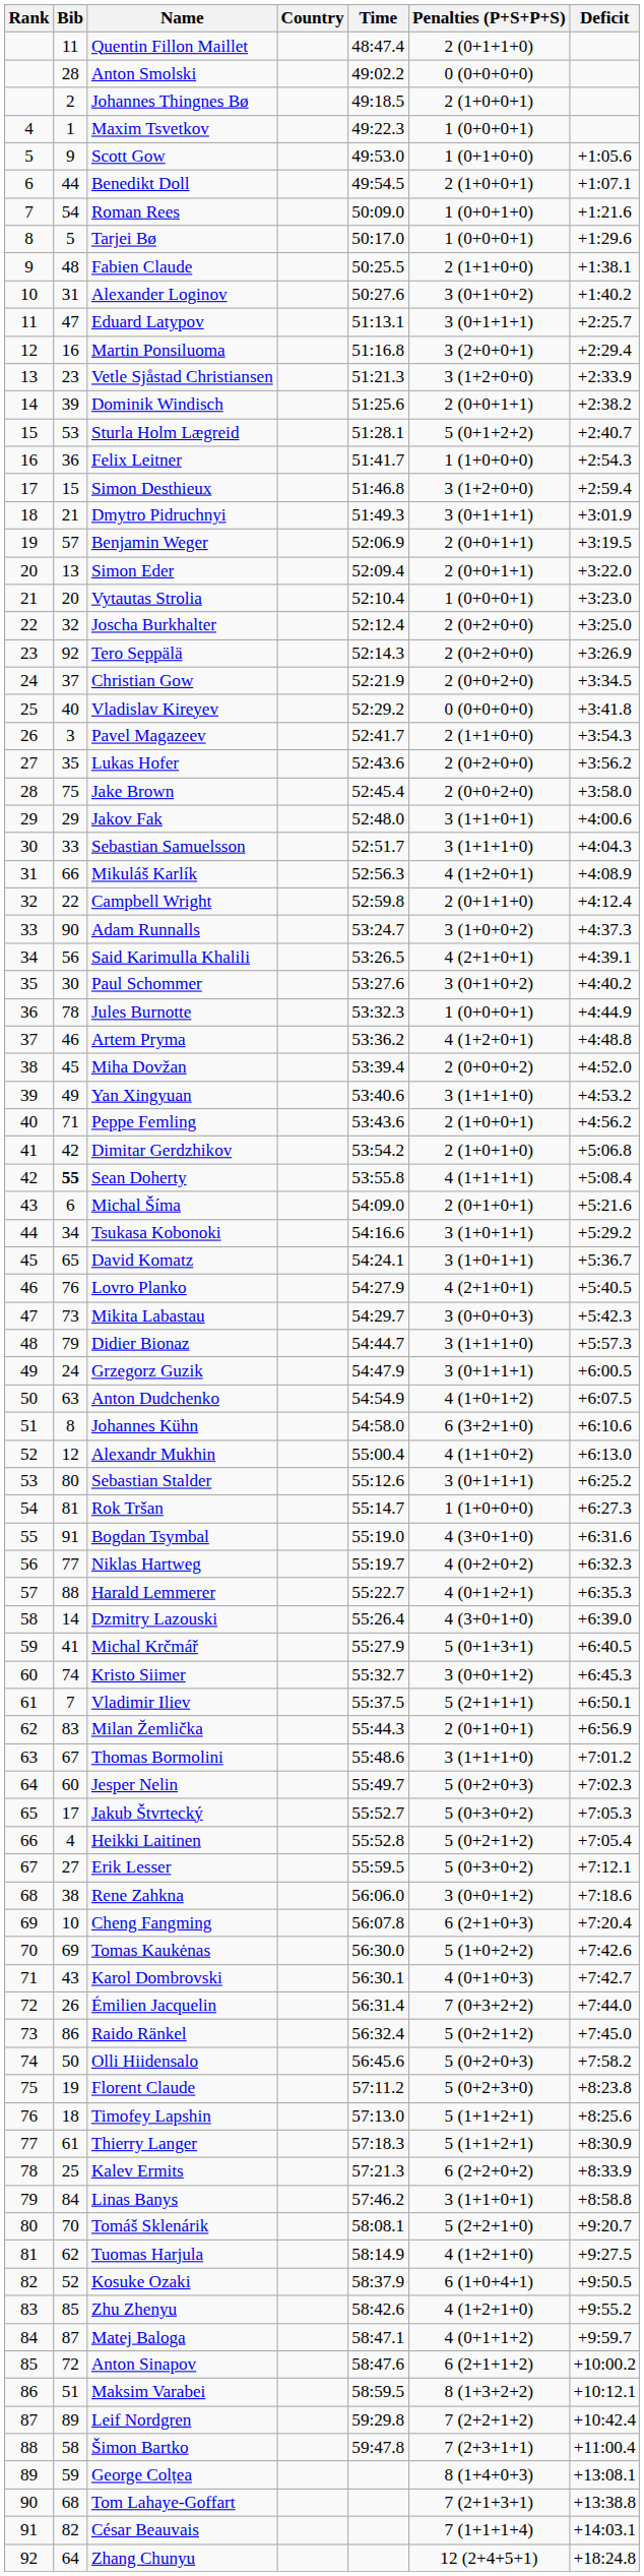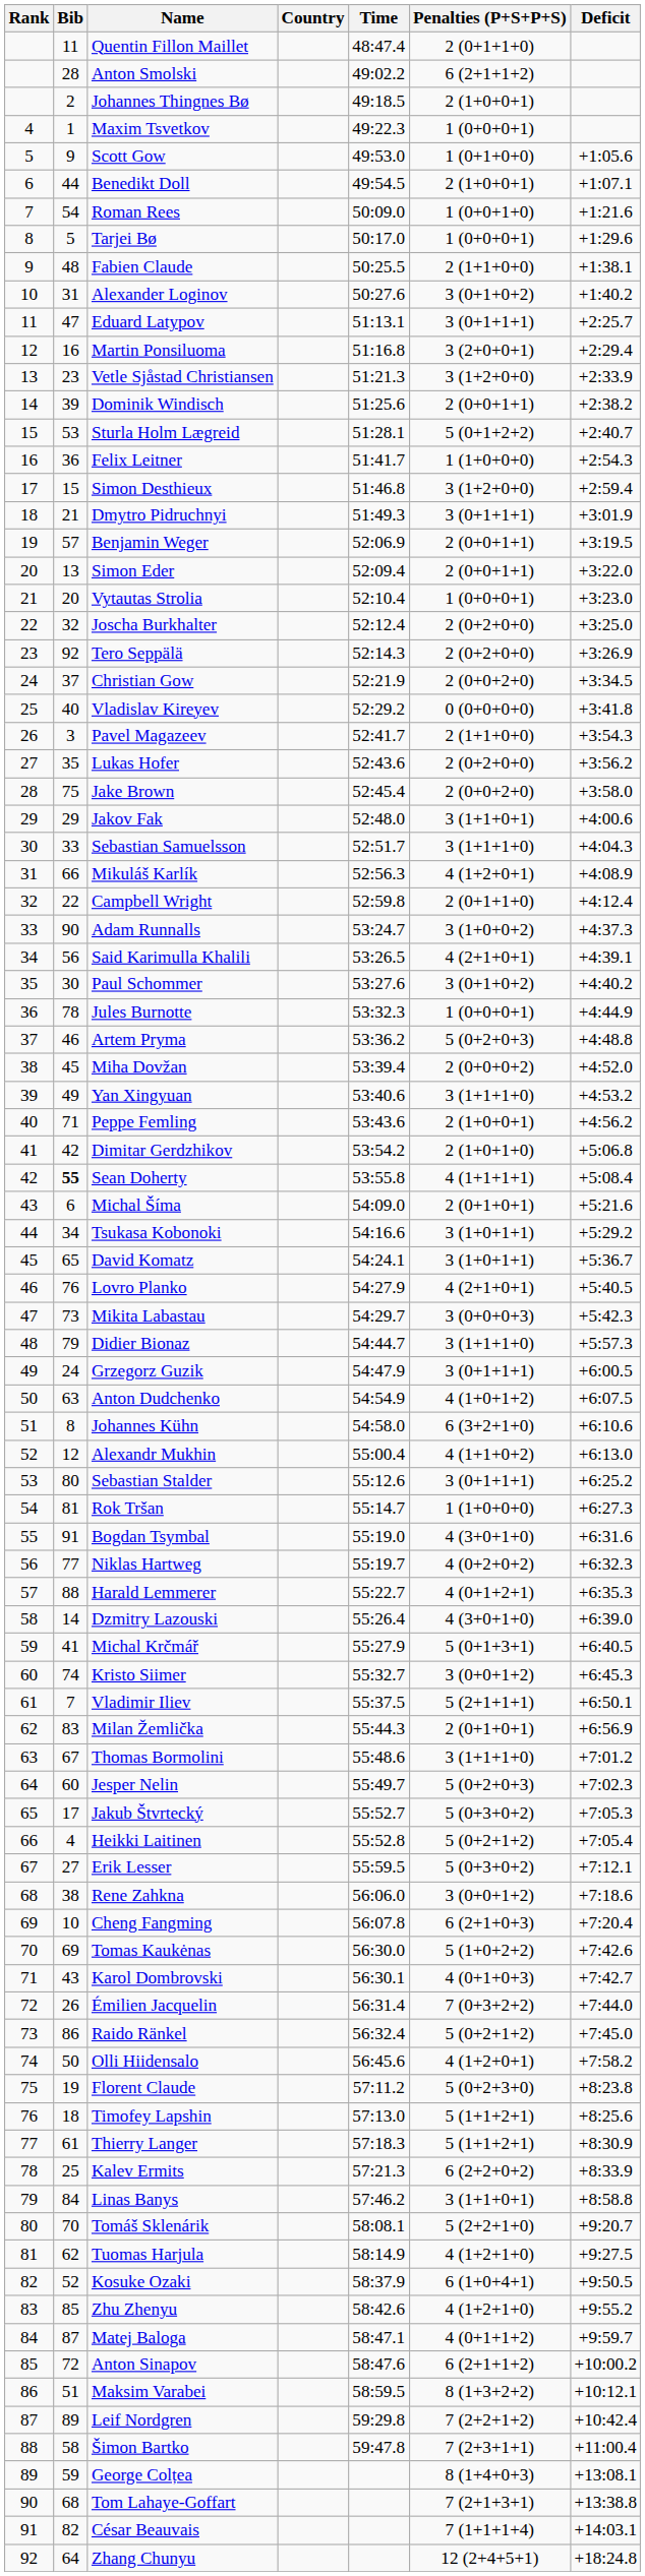 <table class="wikitable sortable" style="text-align:center">
 <tr>
 <th>Rank</th>
 <th>Bib</th>
 <th>Name</th>
 <th>Country</th>
 <th>Time</th>
 <th>Penalties (P+S+P+S)</th>
 <th>Deficit</th>
 </tr>
 <tr>
 <td></td>
 <td>11</td>
 <td align=left><a href='#'>Quentin Fillon Maillet</a></td>
 <td align=left></td>
 <td>48:47.4</td>
 <td>2 (0+1+1+0)</td>
 <td></td>
 </tr>
 <tr>
 <td></td>
 <td>28</td>
 <td align=left><a href='#'>Anton Smolski</a></td>
 <td align=left></td>
 <td>49:02.2</td>
-<td>0 (0+0+0+0)</td>
+<td>6 (2+1+1+2)</td>
 <td></td>
 </tr>
 <tr>
 <td></td>
 <td>2</td>
 <td align=left><a href='#'>Johannes Thingnes Bø</a></td>
 <td align=left></td>
 <td>49:18.5</td>
 <td>2 (1+0+0+1)</td>
 <td></td>
 </tr>
 <tr>
 <td>4</td>
 <td>1</td>
 <td align=left><a href='#'>Maxim Tsvetkov</a></td>
 <td align=left></td>
 <td>49:22.3</td>
 <td>1 (0+0+0+1)</td>
 <td></td>
 </tr>
 <tr>
 <td>5</td>
 <td>9</td>
 <td align=left><a href='#'>Scott Gow</a></td>
 <td align=left></td>
 <td>49:53.0</td>
 <td>1 (0+1+0+0)</td>
 <td>+1:05.6</td>
 </tr>
 <tr>
 <td>6</td>
 <td>44</td>
 <td align=left><a href='#'>Benedikt Doll</a></td>
 <td align=left></td>
 <td>49:54.5</td>
 <td>2 (1+0+0+1)</td>
 <td>+1:07.1</td>
 </tr>
 <tr>
 <td>7</td>
 <td>54</td>
 <td align=left><a href='#'>Roman Rees</a></td>
 <td align=left></td>
 <td>50:09.0</td>
 <td>1 (0+0+1+0)</td>
 <td>+1:21.6</td>
 </tr>
 <tr>
 <td>8</td>
 <td>5</td>
 <td align=left><a href='#'>Tarjei Bø</a></td>
 <td align=left></td>
 <td>50:17.0</td>
 <td>1 (0+0+0+1)</td>
 <td>+1:29.6</td>
 </tr>
 <tr>
 <td>9</td>
 <td>48</td>
 <td align=left><a href='#'>Fabien Claude</a></td>
 <td align=left></td>
 <td>50:25.5</td>
 <td>2 (1+1+0+0)</td>
 <td>+1:38.1</td>
 </tr>
 <tr>
 <td>10</td>
 <td>31</td>
 <td align=left><a href='#'>Alexander Loginov</a></td>
 <td align=left></td>
 <td>50:27.6</td>
 <td>3 (0+1+0+2)</td>
 <td>+1:40.2</td>
 </tr>
 <tr>
 <td>11</td>
 <td>47</td>
 <td align=left><a href='#'>Eduard Latypov</a></td>
 <td align=left></td>
 <td>51:13.1</td>
 <td>3 (0+1+1+1)</td>
 <td>+2:25.7</td>
 </tr>
 <tr>
 <td>12</td>
 <td>16</td>
 <td align=left><a href='#'>Martin Ponsiluoma</a></td>
 <td align=left></td>
 <td>51:16.8</td>
 <td>3 (2+0+0+1)</td>
 <td>+2:29.4</td>
 </tr>
 <tr>
 <td>13</td>
 <td>23</td>
 <td align=left><a href='#'>Vetle Sjåstad Christiansen</a></td>
 <td align=left></td>
 <td>51:21.3</td>
 <td>3 (1+2+0+0)</td>
 <td>+2:33.9</td>
 </tr>
 <tr>
 <td>14</td>
 <td>39</td>
 <td align=left><a href='#'>Dominik Windisch</a></td>
 <td align=left></td>
 <td>51:25.6</td>
 <td>2 (0+0+1+1)</td>
 <td>+2:38.2</td>
 </tr>
 <tr>
 <td>15</td>
 <td>53</td>
 <td align=left><a href='#'>Sturla Holm Lægreid</a></td>
 <td align=left></td>
 <td>51:28.1</td>
 <td>5 (0+1+2+2)</td>
 <td>+2:40.7</td>
 </tr>
 <tr>
 <td>16</td>
 <td>36</td>
 <td align=left><a href='#'>Felix Leitner</a></td>
 <td align=left></td>
 <td>51:41.7</td>
 <td>1 (1+0+0+0)</td>
 <td>+2:54.3</td>
 </tr>
 <tr>
 <td>17</td>
 <td>15</td>
 <td align=left><a href='#'>Simon Desthieux</a></td>
 <td align=left></td>
 <td>51:46.8</td>
 <td>3 (1+2+0+0)</td>
 <td>+2:59.4</td>
 </tr>
 <tr>
 <td>18</td>
 <td>21</td>
 <td align=left><a href='#'>Dmytro Pidruchnyi</a></td>
 <td align=left></td>
 <td>51:49.3</td>
 <td>3 (0+1+1+1)</td>
 <td>+3:01.9</td>
 </tr>
 <tr>
 <td>19</td>
 <td>57</td>
 <td align=left><a href='#'>Benjamin Weger</a></td>
 <td align=left></td>
 <td>52:06.9</td>
 <td>2 (0+0+1+1)</td>
 <td>+3:19.5</td>
 </tr>
 <tr>
 <td>20</td>
 <td>13</td>
 <td align=left><a href='#'>Simon Eder</a></td>
 <td align=left></td>
 <td>52:09.4</td>
 <td>2 (0+0+1+1)</td>
 <td>+3:22.0</td>
 </tr>
 <tr>
 <td>21</td>
 <td>20</td>
 <td align=left><a href='#'>Vytautas Strolia</a></td>
 <td align=left></td>
 <td>52:10.4</td>
 <td>1 (0+0+0+1)</td>
 <td>+3:23.0</td>
 </tr>
 <tr>
 <td>22</td>
 <td>32</td>
 <td align=left><a href='#'>Joscha Burkhalter</a></td>
 <td align=left></td>
 <td>52:12.4</td>
 <td>2 (0+2+0+0)</td>
 <td>+3:25.0</td>
 </tr>
 <tr>
 <td>23</td>
 <td>92</td>
 <td align=left><a href='#'>Tero Seppälä</a></td>
 <td align=left></td>
 <td>52:14.3</td>
 <td>2 (0+2+0+0)</td>
 <td>+3:26.9</td>
 </tr>
 <tr>
 <td>24</td>
 <td>37</td>
 <td align=left><a href='#'>Christian Gow</a></td>
 <td align=left></td>
 <td>52:21.9</td>
 <td>2 (0+0+2+0)</td>
 <td>+3:34.5</td>
 </tr>
 <tr>
 <td>25</td>
 <td>40</td>
 <td align=left><a href='#'>Vladislav Kireyev</a></td>
 <td align=left></td>
 <td>52:29.2</td>
 <td>0 (0+0+0+0)</td>
 <td>+3:41.8</td>
 </tr>
 <tr>
 <td>26</td>
 <td>3</td>
 <td align=left><a href='#'>Pavel Magazeev</a></td>
 <td align=left></td>
 <td>52:41.7</td>
 <td>2 (1+1+0+0)</td>
 <td>+3:54.3</td>
 </tr>
 <tr>
 <td>27</td>
 <td>35</td>
 <td align=left><a href='#'>Lukas Hofer</a></td>
 <td align=left></td>
 <td>52:43.6</td>
 <td>2 (0+2+0+0)</td>
 <td>+3:56.2</td>
 </tr>
 <tr>
 <td>28</td>
 <td>75</td>
 <td align=left><a href='#'>Jake Brown</a></td>
 <td align=left></td>
 <td>52:45.4</td>
 <td>2 (0+0+2+0)</td>
 <td>+3:58.0</td>
 </tr>
 <tr>
 <td>29</td>
 <td>29</td>
 <td align=left><a href='#'>Jakov Fak</a></td>
 <td align=left></td>
 <td>52:48.0</td>
 <td>3 (1+1+0+1)</td>
 <td>+4:00.6</td>
 </tr>
 <tr>
 <td>30</td>
 <td>33</td>
 <td align=left><a href='#'>Sebastian Samuelsson</a></td>
 <td align=left></td>
 <td>52:51.7</td>
 <td>3 (1+1+1+0)</td>
 <td>+4:04.3</td>
 </tr>
 <tr>
 <td>31</td>
 <td>66</td>
 <td align=left><a href='#'>Mikuláš Karlík</a></td>
 <td align=left></td>
 <td>52:56.3</td>
 <td>4 (1+2+0+1)</td>
 <td>+4:08.9</td>
 </tr>
 <tr>
 <td>32</td>
 <td>22</td>
 <td align=left><a href='#'>Campbell Wright</a></td>
 <td align=left></td>
 <td>52:59.8</td>
 <td>2 (0+1+1+0)</td>
 <td>+4:12.4</td>
 </tr>
 <tr>
 <td>33</td>
 <td>90</td>
 <td align=left><a href='#'>Adam Runnalls</a></td>
 <td align=left></td>
 <td>53:24.7</td>
 <td>3 (1+0+0+2)</td>
 <td>+4:37.3</td>
 </tr>
 <tr>
 <td>34</td>
 <td>56</td>
 <td align=left><a href='#'>Said Karimulla Khalili</a></td>
 <td align=left></td>
 <td>53:26.5</td>
 <td>4 (2+1+0+1)</td>
 <td>+4:39.1</td>
 </tr>
 <tr>
 <td>35</td>
 <td>30</td>
 <td align=left><a href='#'>Paul Schommer</a></td>
 <td align=left></td>
 <td>53:27.6</td>
 <td>3 (0+1+0+2)</td>
 <td>+4:40.2</td>
 </tr>
 <tr>
 <td>36</td>
 <td>78</td>
 <td align=left><a href='#'>Jules Burnotte</a></td>
 <td align=left></td>
 <td>53:32.3</td>
 <td>1 (0+0+0+1)</td>
 <td>+4:44.9</td>
 </tr>
 <tr>
 <td>37</td>
 <td>46</td>
 <td align=left><a href='#'>Artem Pryma</a></td>
 <td align=left></td>
 <td>53:36.2</td>
-<td>4 (1+2+0+1)</td>
+<td>5 (0+2+0+3)</td>
 <td>+4:48.8</td>
 </tr>
 <tr>
 <td>38</td>
 <td>45</td>
 <td align=left><a href='#'>Miha Dovžan</a></td>
 <td align=left></td>
 <td>53:39.4</td>
 <td>2 (0+0+0+2)</td>
 <td>+4:52.0</td>
 </tr>
 <tr>
 <td>39</td>
 <td>49</td>
 <td align=left><a href='#'>Yan Xingyuan</a></td>
 <td align=left></td>
 <td>53:40.6</td>
 <td>3 (1+1+1+0)</td>
 <td>+4:53.2</td>
 </tr>
 <tr>
 <td>40</td>
 <td>71</td>
 <td align=left><a href='#'>Peppe Femling</a></td>
 <td align=left></td>
 <td>53:43.6</td>
 <td>2 (1+0+0+1)</td>
 <td>+4:56.2</td>
 </tr>
 <tr>
 <td>41</td>
 <td>42</td>
 <td align=left><a href='#'>Dimitar Gerdzhikov</a></td>
 <td align=left></td>
 <td>53:54.2</td>
 <td>2 (1+0+1+0)</td>
 <td>+5:06.8</td>
 </tr>
 <tr>
 <td>42</td>
 <td><strong>55</strong></td>
 <td align=left><a href='#'>Sean Doherty</a></td>
 <td align=left></td>
 <td>53:55.8</td>
 <td>4 (1+1+1+1)</td>
 <td>+5:08.4</td>
 </tr>
 <tr>
 <td>43</td>
 <td>6</td>
 <td align=left><a href='#'>Michal Šíma</a></td>
 <td align=left></td>
 <td>54:09.0</td>
 <td>2 (0+1+0+1)</td>
 <td>+5:21.6</td>
 </tr>
 <tr>
 <td>44</td>
 <td>34</td>
 <td align=left><a href='#'>Tsukasa Kobonoki</a></td>
 <td align=left></td>
 <td>54:16.6</td>
 <td>3 (1+0+1+1)</td>
 <td>+5:29.2</td>
 </tr>
 <tr>
 <td>45</td>
 <td>65</td>
 <td align=left><a href='#'>David Komatz</a></td>
 <td align=left></td>
 <td>54:24.1</td>
 <td>3 (1+0+1+1)</td>
 <td>+5:36.7</td>
 </tr>
 <tr>
 <td>46</td>
 <td>76</td>
 <td align=left><a href='#'>Lovro Planko</a></td>
 <td align=left></td>
 <td>54:27.9</td>
 <td>4 (2+1+0+1)</td>
 <td>+5:40.5</td>
 </tr>
 <tr>
 <td>47</td>
 <td>73</td>
 <td align=left><a href='#'>Mikita Labastau</a></td>
 <td align=left></td>
 <td>54:29.7</td>
 <td>3 (0+0+0+3)</td>
 <td>+5:42.3</td>
 </tr>
 <tr>
 <td>48</td>
 <td>79</td>
 <td align=left><a href='#'>Didier Bionaz</a></td>
 <td align=left></td>
 <td>54:44.7</td>
 <td>3 (1+1+1+0)</td>
 <td>+5:57.3</td>
 </tr>
 <tr>
 <td>49</td>
 <td>24</td>
 <td align=left><a href='#'>Grzegorz Guzik</a></td>
 <td align=left></td>
 <td>54:47.9</td>
 <td>3 (0+1+1+1)</td>
 <td>+6:00.5</td>
 </tr>
 <tr>
 <td>50</td>
 <td>63</td>
 <td align=left><a href='#'>Anton Dudchenko</a></td>
 <td align=left></td>
 <td>54:54.9</td>
 <td>4 (1+0+1+2)</td>
 <td>+6:07.5</td>
 </tr>
 <tr>
 <td>51</td>
 <td>8</td>
 <td align=left><a href='#'>Johannes Kühn</a></td>
 <td align=left></td>
 <td>54:58.0</td>
 <td>6 (3+2+1+0)</td>
 <td>+6:10.6</td>
 </tr>
 <tr>
 <td>52</td>
 <td>12</td>
 <td align=left><a href='#'>Alexandr Mukhin</a></td>
 <td align=left></td>
 <td>55:00.4</td>
 <td>4 (1+1+0+2)</td>
 <td>+6:13.0</td>
 </tr>
 <tr>
 <td>53</td>
 <td>80</td>
 <td align=left><a href='#'>Sebastian Stalder</a></td>
 <td align=left></td>
 <td>55:12.6</td>
 <td>3 (0+1+1+1)</td>
 <td>+6:25.2</td>
 </tr>
 <tr>
 <td>54</td>
 <td>81</td>
 <td align=left><a href='#'>Rok Tršan</a></td>
 <td align=left></td>
 <td>55:14.7</td>
 <td>1 (1+0+0+0)</td>
 <td>+6:27.3</td>
 </tr>
 <tr>
 <td>55</td>
 <td>91</td>
 <td align=left><a href='#'>Bogdan Tsymbal</a></td>
 <td align=left></td>
 <td>55:19.0</td>
 <td>4 (3+0+1+0)</td>
 <td>+6:31.6</td>
 </tr>
 <tr>
 <td>56</td>
 <td>77</td>
 <td align=left><a href='#'>Niklas Hartweg</a></td>
 <td align=left></td>
 <td>55:19.7</td>
 <td>4 (0+2+0+2)</td>
 <td>+6:32.3</td>
 </tr>
 <tr>
 <td>57</td>
 <td>88</td>
 <td align=left><a href='#'>Harald Lemmerer</a></td>
 <td align=left></td>
 <td>55:22.7</td>
 <td>4 (0+1+2+1)</td>
 <td>+6:35.3</td>
 </tr>
 <tr>
 <td>58</td>
 <td>14</td>
 <td align=left><a href='#'>Dzmitry Lazouski</a></td>
 <td align=left></td>
 <td>55:26.4</td>
 <td>4 (3+0+1+0)</td>
 <td>+6:39.0</td>
 </tr>
 <tr>
 <td>59</td>
 <td>41</td>
 <td align=left><a href='#'>Michal Krčmář</a></td>
 <td align=left></td>
 <td>55:27.9</td>
 <td>5 (0+1+3+1)</td>
 <td>+6:40.5</td>
 </tr>
 <tr>
 <td>60</td>
 <td>74</td>
 <td align=left><a href='#'>Kristo Siimer</a></td>
 <td align=left></td>
 <td>55:32.7</td>
 <td>3 (0+0+1+2)</td>
 <td>+6:45.3</td>
 </tr>
 <tr>
 <td>61</td>
 <td>7</td>
 <td align=left><a href='#'>Vladimir Iliev</a></td>
 <td align=left></td>
 <td>55:37.5</td>
 <td>5 (2+1+1+1)</td>
 <td>+6:50.1</td>
 </tr>
 <tr>
 <td>62</td>
 <td>83</td>
 <td align=left><a href='#'>Milan Žemlička</a></td>
 <td align=left></td>
 <td>55:44.3</td>
 <td>2 (0+1+0+1)</td>
 <td>+6:56.9</td>
 </tr>
 <tr>
 <td>63</td>
 <td>67</td>
 <td align=left><a href='#'>Thomas Bormolini</a></td>
 <td align=left></td>
 <td>55:48.6</td>
 <td>3 (1+1+1+0)</td>
 <td>+7:01.2</td>
 </tr>
 <tr>
 <td>64</td>
 <td>60</td>
 <td align=left><a href='#'>Jesper Nelin</a></td>
 <td align=left></td>
 <td>55:49.7</td>
 <td>5 (0+2+0+3)</td>
 <td>+7:02.3</td>
 </tr>
 <tr>
 <td>65</td>
 <td>17</td>
 <td align=left><a href='#'>Jakub Štvrtecký</a></td>
 <td align=left></td>
 <td>55:52.7</td>
 <td>5 (0+3+0+2)</td>
 <td>+7:05.3</td>
 </tr>
 <tr>
 <td>66</td>
 <td>4</td>
 <td align=left><a href='#'>Heikki Laitinen</a></td>
 <td align=left></td>
 <td>55:52.8</td>
 <td>5 (0+2+1+2)</td>
 <td>+7:05.4</td>
 </tr>
 <tr>
 <td>67</td>
 <td>27</td>
 <td align=left><a href='#'>Erik Lesser</a></td>
 <td align=left></td>
 <td>55:59.5</td>
 <td>5 (0+3+0+2)</td>
 <td>+7:12.1</td>
 </tr>
 <tr>
 <td>68</td>
 <td>38</td>
 <td align=left><a href='#'>Rene Zahkna</a></td>
 <td align=left></td>
 <td>56:06.0</td>
 <td>3 (0+0+1+2)</td>
 <td>+7:18.6</td>
 </tr>
 <tr>
 <td>69</td>
 <td>10</td>
 <td align=left><a href='#'>Cheng Fangming</a></td>
 <td align=left></td>
 <td>56:07.8</td>
 <td>6 (2+1+0+3)</td>
 <td>+7:20.4</td>
 </tr>
 <tr>
 <td>70</td>
 <td>69</td>
 <td align=left><a href='#'>Tomas Kaukėnas</a></td>
 <td align=left></td>
 <td>56:30.0</td>
 <td>5 (1+0+2+2)</td>
 <td>+7:42.6</td>
 </tr>
 <tr>
 <td>71</td>
 <td>43</td>
 <td align=left><a href='#'>Karol Dombrovski</a></td>
 <td align=left></td>
 <td>56:30.1</td>
 <td>4 (0+1+0+3)</td>
 <td>+7:42.7</td>
 </tr>
 <tr>
 <td>72</td>
 <td>26</td>
 <td align=left><a href='#'>Émilien Jacquelin</a></td>
 <td align=left></td>
 <td>56:31.4</td>
 <td>7 (0+3+2+2)</td>
 <td>+7:44.0</td>
 </tr>
 <tr>
 <td>73</td>
 <td>86</td>
 <td align=left><a href='#'>Raido Ränkel</a></td>
 <td align=left></td>
 <td>56:32.4</td>
 <td>5 (0+2+1+2)</td>
 <td>+7:45.0</td>
 </tr>
 <tr>
 <td>74</td>
 <td>50</td>
 <td align=left><a href='#'>Olli Hiidensalo</a></td>
 <td align=left></td>
 <td>56:45.6</td>
-<td>5 (0+2+0+3)</td>
+<td>4 (1+2+0+1)</td>
 <td>+7:58.2</td>
 </tr>
 <tr>
 <td>75</td>
 <td>19</td>
 <td align=left><a href='#'>Florent Claude</a></td>
 <td align=left></td>
 <td>57:11.2</td>
 <td>5 (0+2+3+0)</td>
 <td>+8:23.8</td>
 </tr>
 <tr>
 <td>76</td>
 <td>18</td>
 <td align=left><a href='#'>Timofey Lapshin</a></td>
 <td align=left></td>
 <td>57:13.0</td>
 <td>5 (1+1+2+1)</td>
 <td>+8:25.6</td>
 </tr>
 <tr>
 <td>77</td>
 <td>61</td>
 <td align=left><a href='#'>Thierry Langer</a></td>
 <td align=left></td>
 <td>57:18.3</td>
 <td>5 (1+1+2+1)</td>
 <td>+8:30.9</td>
 </tr>
 <tr>
 <td>78</td>
 <td>25</td>
 <td align=left><a href='#'>Kalev Ermits</a></td>
 <td align=left></td>
 <td>57:21.3</td>
 <td>6 (2+2+0+2)</td>
 <td>+8:33.9</td>
 </tr>
 <tr>
 <td>79</td>
 <td>84</td>
 <td align=left><a href='#'>Linas Banys</a></td>
 <td align=left></td>
 <td>57:46.2</td>
 <td>3 (1+1+0+1)</td>
 <td>+8:58.8</td>
 </tr>
 <tr>
 <td>80</td>
 <td>70</td>
 <td align=left><a href='#'>Tomáš Sklenárik</a></td>
 <td align=left></td>
 <td>58:08.1</td>
 <td>5 (2+2+1+0)</td>
 <td>+9:20.7</td>
 </tr>
 <tr>
 <td>81</td>
 <td>62</td>
 <td align=left><a href='#'>Tuomas Harjula</a></td>
 <td align=left></td>
 <td>58:14.9</td>
 <td>4 (1+2+1+0)</td>
 <td>+9:27.5</td>
 </tr>
 <tr>
 <td>82</td>
 <td>52</td>
 <td align=left><a href='#'>Kosuke Ozaki</a></td>
 <td align=left></td>
 <td>58:37.9</td>
 <td>6 (1+0+4+1)</td>
 <td>+9:50.5</td>
 </tr>
 <tr>
 <td>83</td>
 <td>85</td>
 <td align=left><a href='#'>Zhu Zhenyu</a></td>
 <td align=left></td>
 <td>58:42.6</td>
 <td>4 (1+2+1+0)</td>
 <td>+9:55.2</td>
 </tr>
 <tr>
 <td>84</td>
 <td>87</td>
 <td align=left><a href='#'>Matej Baloga</a></td>
 <td align=left></td>
 <td>58:47.1</td>
 <td>4 (0+1+1+2)</td>
 <td>+9:59.7</td>
 </tr>
 <tr>
 <td>85</td>
 <td>72</td>
 <td align=left><a href='#'>Anton Sinapov</a></td>
 <td align=left></td>
 <td>58:47.6</td>
 <td>6 (2+1+1+2)</td>
 <td>+10:00.2</td>
 </tr>
 <tr>
 <td>86</td>
 <td>51</td>
 <td align=left><a href='#'>Maksim Varabei</a></td>
 <td align=left></td>
 <td>58:59.5</td>
 <td>8 (1+3+2+2)</td>
 <td>+10:12.1</td>
 </tr>
 <tr>
 <td>87</td>
 <td>89</td>
 <td align=left><a href='#'>Leif Nordgren</a></td>
 <td align=left></td>
 <td>59:29.8</td>
 <td>7 (2+2+1+2)</td>
 <td>+10:42.4</td>
 </tr>
 <tr>
 <td>88</td>
 <td>58</td>
 <td align=left><a href='#'>Šimon Bartko</a></td>
 <td align=left></td>
 <td>59:47.8</td>
 <td>7 (2+3+1+1)</td>
 <td>+11:00.4</td>
 </tr>
 <tr>
 <td>89</td>
 <td>59</td>
 <td align=left><a href='#'>George Colțea</a></td>
 <td align=left></td>
 <td></td>
 <td>8 (1+4+0+3)</td>
 <td>+13:08.1</td>
 </tr>
 <tr>
 <td>90</td>
 <td>68</td>
 <td align=left><a href='#'>Tom Lahaye-Goffart</a></td>
 <td align=left></td>
 <td></td>
 <td>7 (2+1+3+1)</td>
 <td>+13:38.8</td>
 </tr>
 <tr>
 <td>91</td>
 <td>82</td>
 <td align=left><a href='#'>César Beauvais</a></td>
 <td align=left></td>
 <td></td>
 <td>7 (1+1+1+4)</td>
 <td>+14:03.1</td>
 </tr>
 <tr>
 <td>92</td>
 <td>64</td>
 <td align=left><a href='#'>Zhang Chunyu</a></td>
 <td align=left></td>
 <td></td>
 <td>12 (2+4+5+1)</td>
 <td>+18:24.8</td>
 </tr>
 </table>
